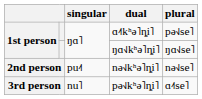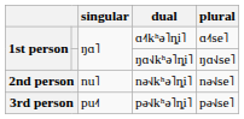 <table class="wikitable">
 <tr>
 <th colspan=2></th>
 <th>singular</th>
 <th>dual</th>
 <th>plural</th>
 </tr>
 <tr>
 <th rowspan=2>1st person</th>
 <th></th>
 <td rowspan="2">ŋɑ˥</td>
 <td>ɑ˨˦kʰə˥ȵi˥</td>
-<td>pə˧˩se˥</td>
+<td>ɑ˨˦se˥</td>
 </tr>
 <tr>
 <th></th>
 <td>ŋɑ˧˩kʰə˥ȵi˥</td>
 <td>ŋɑ˧˩se˥</td>
 </tr>
 <tr>
 <th colspan=2>2nd person</th>
-<td>pu˨˦</td>
+<td>nu˥</td>
 <td>nə˧˩kʰə˥ȵi˥</td>
 <td>nə˧˩se˥</td>
 </tr>
 <tr>
 <th colspan=2>3rd person</th>
-<td>nu˥</td>
+<td>pu˨˦</td>
 <td>pə˧˩kʰə˥ȵi˥</td>
-<td>ɑ˨˦se˥</td>
+<td>pə˧˩se˥</td>
 </tr>
 </table>
